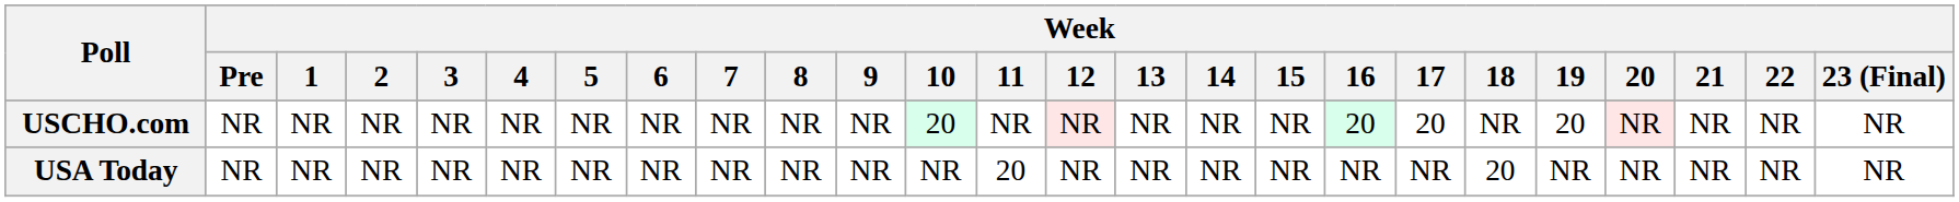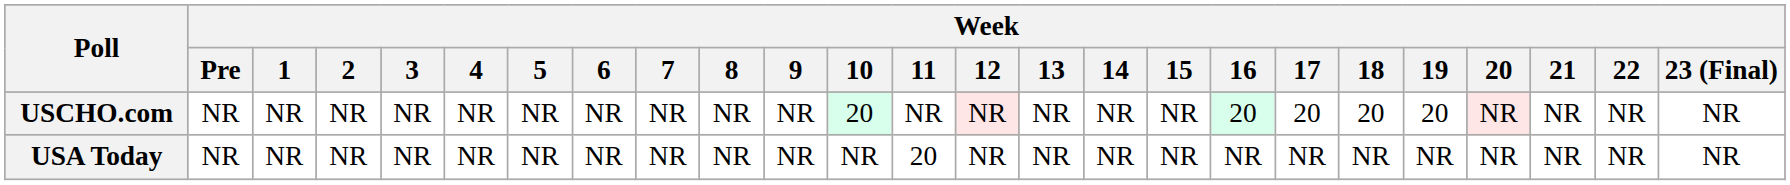 <table class="wikitable" style="white-space:nowrap;">
 <tr>
 <th scope="col" width="100" rowspan="2">Poll</th>
 <th colspan="25">Week</th>
 </tr>
 <tr>
 <th scope="col" width="30">Pre</th>
 <th scope="col" width="30">1</th>
 <th scope="col" width="30">2</th>
 <th scope="col" width="30">3</th>
 <th scope="col" width="30">4</th>
 <th scope="col" width="30">5</th>
 <th scope="col" width="30">6</th>
 <th scope="col" width="30">7</th>
 <th scope="col" width="30">8</th>
 <th scope="col" width="30">9</th>
 <th scope="col" width="30">10</th>
 <th scope="col" width="30">11</th>
 <th scope="col" width="30">12</th>
 <th scope="col" width="30">13</th>
 <th scope="col" width="30">14</th>
 <th scope="col" width="30">15</th>
 <th scope="col" width="30">16</th>
 <th scope="col" width="30">17</th>
 <th scope="col" width="30">18</th>
 <th scope="col" width="30">19</th>
 <th scope="col" width="30">20</th>
 <th scope="col" width="30">21</th>
 <th scope="col" width="30">22</th>
 <th scope="col" width="30">23 (Final)</th>
 </tr>
 <tr style="text-align:center;">
 <th>USCHO.com</th>
 <td bgcolor=FFFFFF>NR</td>
 <td bgcolor=FFFFFF>NR</td>
 <td bgcolor=FFFFFF>NR</td>
 <td bgcolor=FFFFFF>NR</td>
 <td bgcolor=FFFFFF>NR</td>
 <td bgcolor=FFFFFF>NR</td>
 <td bgcolor=FFFFFF>NR</td>
 <td bgcolor=FFFFFF>NR</td>
 <td bgcolor=FFFFFF>NR</td>
 <td bgcolor=FFFFFF>NR</td>
 <td bgcolor=D8FFEB>20</td>
 <td bgcolor=FFFFFF>NR</td>
 <td bgcolor=FFE6E6>NR</td>
 <td bgcolor=FFFFFF>NR</td>
 <td bgcolor=FFFFFF>NR</td>
 <td bgcolor=FFFFFF>NR</td>
 <td bgcolor=D8FFEB>20</td>
 <td bgcolor=FFFFFF>20</td>
-<td bgcolor=FFFFFF>NR</td>
+<td bgcolor=FFFFFF>20</td>
 <td bgcolor=FFFFFF>20</td>
 <td bgcolor=FFE6E6>NR</td>
 <td bgcolor=FFFFFF>NR</td>
 <td bgcolor=FFFFFF>NR</td>
 <td bgcolor=FFFFFF>NR</td>
 </tr>
 <tr style="text-align:center;">
 <th>USA Today</th>
 <td bgcolor=FFFFFF>NR</td>
 <td bgcolor=FFFFFF>NR</td>
 <td bgcolor=FFFFFF>NR</td>
 <td bgcolor=FFFFFF>NR</td>
 <td bgcolor=FFFFFF>NR</td>
 <td bgcolor=FFFFFF>NR</td>
 <td bgcolor=FFFFFF>NR</td>
 <td bgcolor=FFFFFF>NR</td>
 <td bgcolor=FFFFFF>NR</td>
 <td bgcolor=FFFFFF>NR</td>
 <td bgcolor=FFFFFF>NR</td>
 <td bgcolor=FFFFFF>20</td>
 <td bgcolor=FFFFFF>NR</td>
 <td bgcolor=FFFFFF>NR</td>
 <td bgcolor=FFFFFF>NR</td>
 <td bgcolor=FFFFFF>NR</td>
 <td bgcolor=FFFFFF>NR</td>
 <td bgcolor=FFFFFF>NR</td>
-<td bgcolor=FFFFFF>20</td>
+<td bgcolor=FFFFFF>NR</td>
 <td bgcolor=FFFFFF>NR</td>
 <td bgcolor=FFFFFF>NR</td>
 <td bgcolor=FFFFFF>NR</td>
 <td bgcolor=FFFFFF>NR</td>
 <td bgcolor=FFFFFF>NR</td>
 </tr>
 </table>
